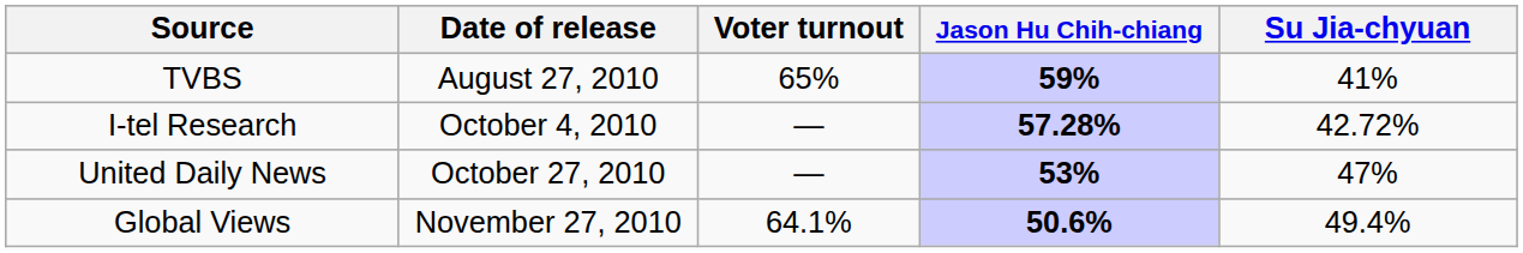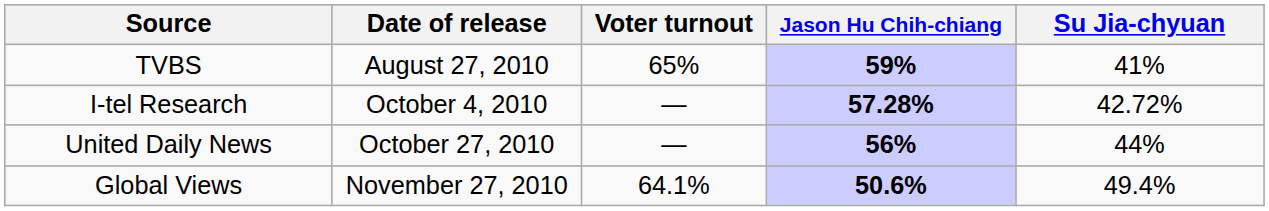 <table class="wikitable collapsible" style="text-align:center">
 <tr style="background-color:#E9E9E9">
 <th style="width:200px;">Source</th>
 <th style="width:150px;">Date of release</th>
 <th style="width:110px;">Voter turnout</th>
 <th style="width:150px;"><small><a href='#'>Jason Hu Chih-chiang</a></small></th>
 <th style="width:150px;"><a href='#'>Su Jia-chyuan</a></th>
 </tr>
 <tr>
 <td>TVBS</td>
 <td>August 27, 2010</td>
 <td>65%</td>
 <td style="background-color:#CCCCFF"><strong>59%</strong></td>
 <td>41%</td>
 </tr>
 <tr>
 <td>I-tel Research</td>
 <td>October 4, 2010</td>
 <td>—</td>
 <td style="background-color:#CCCCFF"><strong>57.28%</strong></td>
 <td>42.72%</td>
 </tr>
 <tr>
 <td>United Daily News</td>
 <td>October 27, 2010</td>
 <td>—</td>
-<td style="background-color:#CCCCFF"><strong>53%</strong></td>
-<td>47%</td>
+<td style="background-color:#CCCCFF"><strong>56%</strong></td>
+<td>44%</td>
 </tr>
 <tr>
 <td>Global Views</td>
 <td>November 27, 2010</td>
 <td>64.1%</td>
 <td style="background-color:#CCCCFF"><strong>50.6%</strong></td>
 <td>49.4%</td>
 </tr>
 </table>
